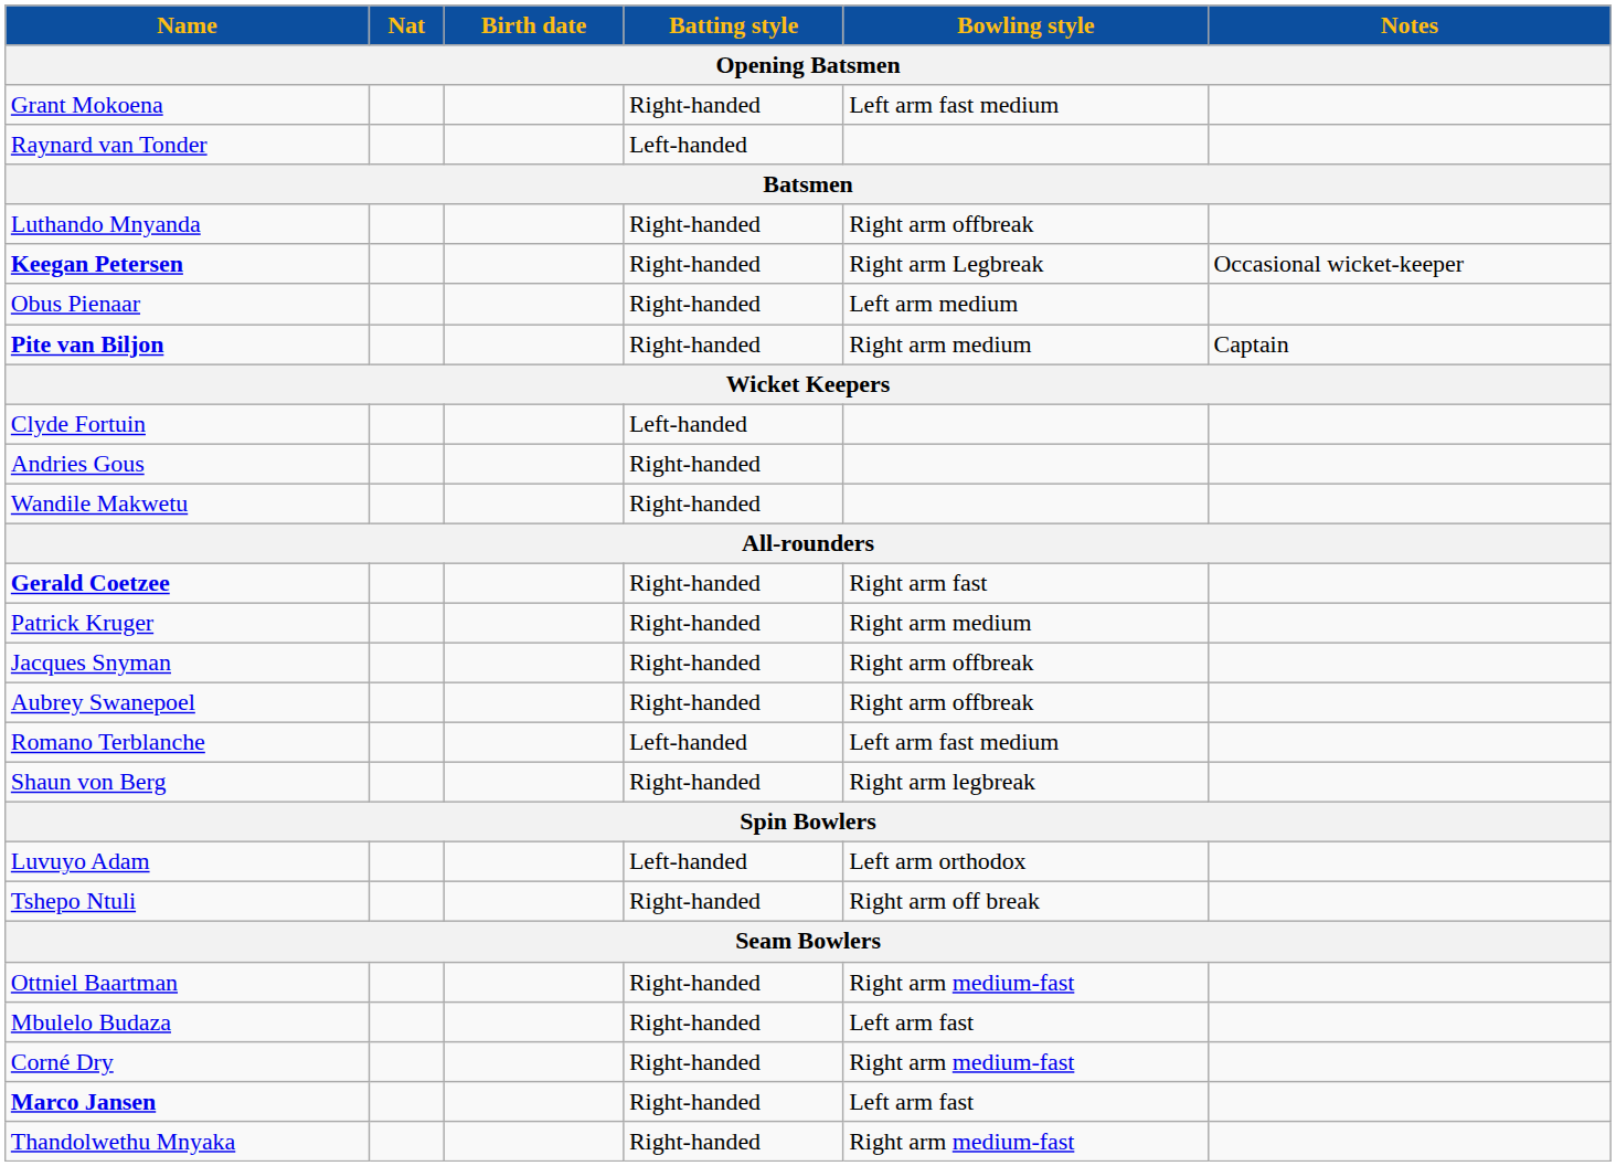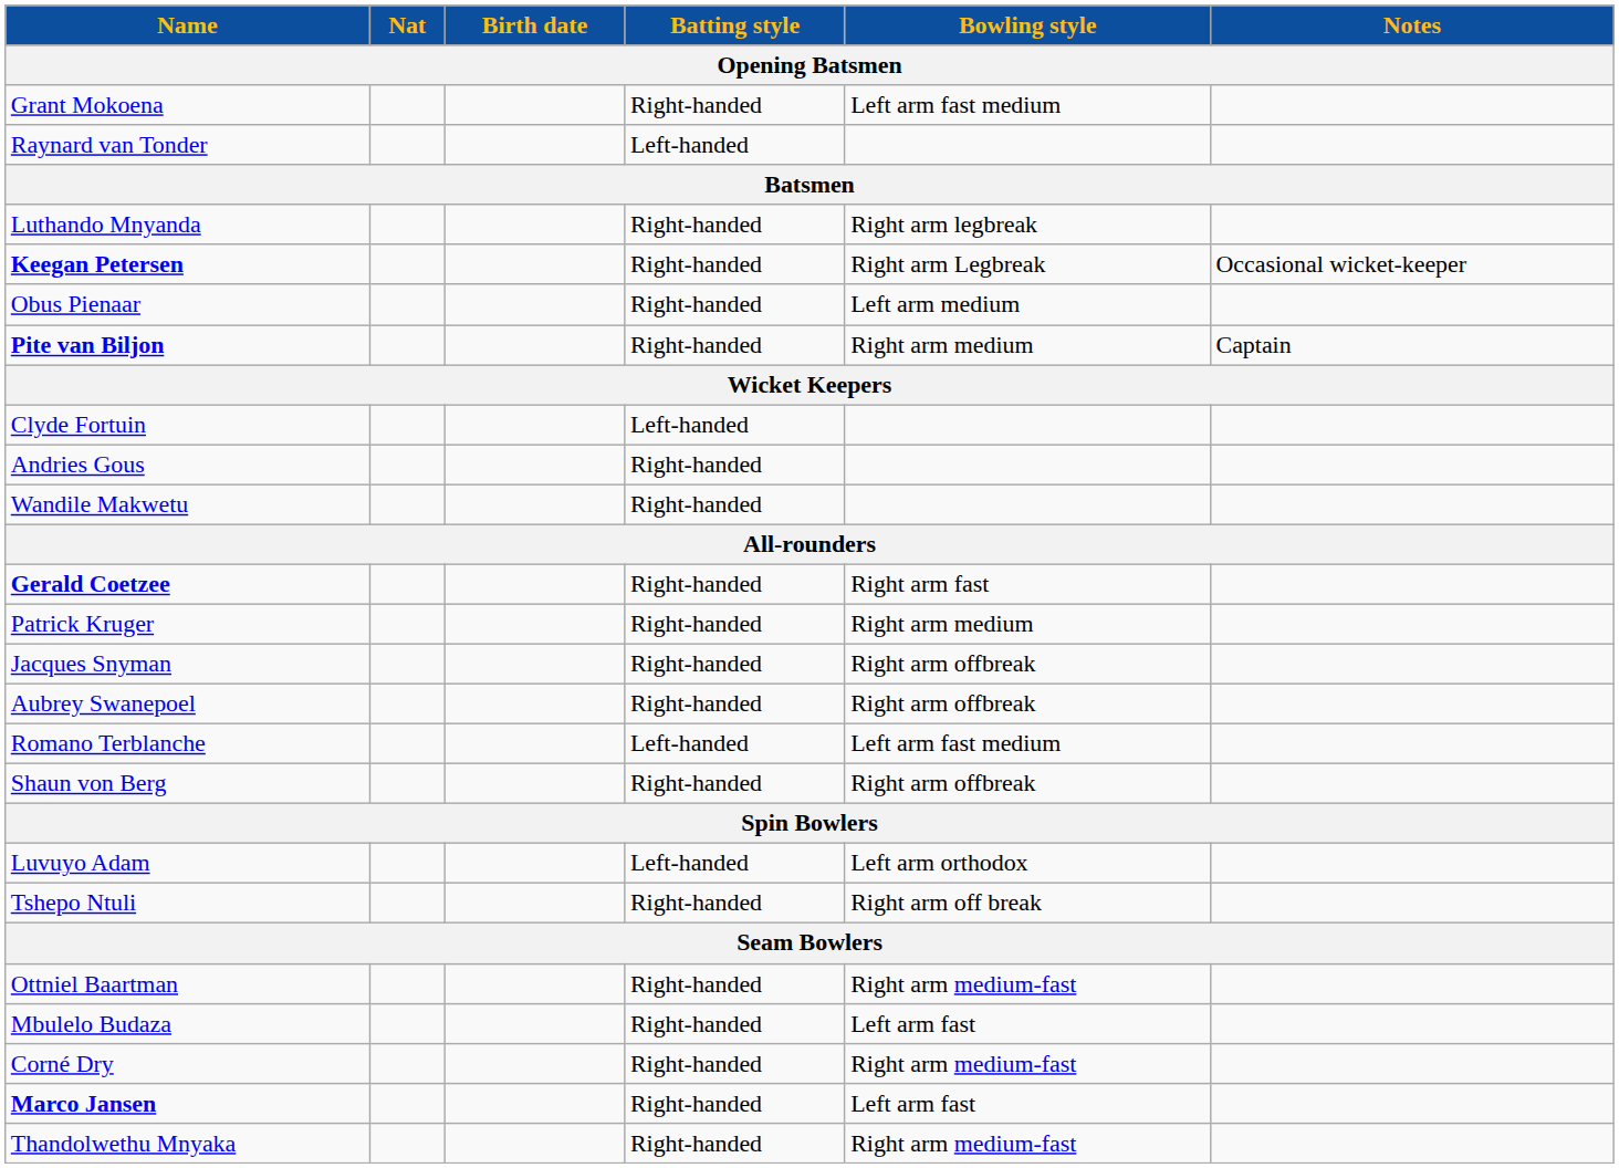 <table class="wikitable"  style="font-size:95%; width:80%;">
 <tr>
 <th style="background:#0C4F9F; color:#FEBD13; text-align:center;">Name</th>
 <th style="background:#0C4F9F; color:#FEBD13; text-align:center;">Nat</th>
 <th style="background:#0C4F9F; color:#FEBD13; text-align:center;">Birth date</th>
 <th style="background:#0C4F9F; color:#FEBD13; text-align:center;">Batting style</th>
 <th style="background:#0C4F9F; color:#FEBD13; text-align:center;">Bowling style</th>
 <th style="background:#0C4F9F; color:#FEBD13; text-align:center;">Notes</th>
 </tr>
 <tr>
 <th colspan="7">Opening Batsmen</th>
 </tr>
 <tr>
 <td><a href='#'>Grant Mokoena</a></td>
 <td style="text-align:center"></td>
 <td></td>
 <td>Right-handed</td>
 <td>Left arm fast medium</td>
 <td></td>
 </tr>
 <tr>
 <td><a href='#'>Raynard van Tonder</a></td>
 <td style="text-align:center"></td>
 <td></td>
 <td>Left-handed</td>
 <td></td>
 <td></td>
 </tr>
 <tr>
 <th colspan="7">Batsmen</th>
 </tr>
 <tr>
 <td><a href='#'>Luthando Mnyanda</a></td>
 <td style="text-align:center"></td>
 <td></td>
 <td>Right-handed</td>
-<td>Right arm offbreak</td>
+<td>Right arm legbreak</td>
 <td></td>
 </tr>
 <tr>
 <td><strong><a href='#'>Keegan Petersen</a></strong></td>
 <td style="text-align:center"></td>
 <td></td>
 <td>Right-handed</td>
 <td>Right arm Legbreak</td>
 <td>Occasional wicket-keeper</td>
 </tr>
 <tr>
 <td><a href='#'>Obus Pienaar</a></td>
 <td style="text-align:center"></td>
 <td></td>
 <td>Right-handed</td>
 <td>Left arm medium</td>
 <td></td>
 </tr>
 <tr>
 <td><strong><a href='#'>Pite van Biljon</a></strong></td>
 <td style="text-align:center"></td>
 <td></td>
 <td>Right-handed</td>
 <td>Right arm medium</td>
 <td>Captain</td>
 </tr>
 <tr>
 <th colspan="7">Wicket Keepers</th>
 </tr>
 <tr>
 <td><a href='#'>Clyde Fortuin</a></td>
 <td style="text-align:center"></td>
 <td></td>
 <td>Left-handed</td>
 <td></td>
 <td></td>
 </tr>
 <tr>
 <td><a href='#'>Andries Gous</a></td>
 <td style="text-align:center"></td>
 <td></td>
 <td>Right-handed</td>
 <td></td>
 <td></td>
 </tr>
 <tr>
 <td><a href='#'>Wandile Makwetu</a></td>
 <td style="text-align:center"></td>
 <td></td>
 <td>Right-handed</td>
 <td></td>
 <td></td>
 </tr>
 <tr>
 <th colspan="7">All-rounders</th>
 </tr>
 <tr>
 <td><strong><a href='#'>Gerald Coetzee</a></strong></td>
 <td style="text-align:center"></td>
 <td></td>
 <td>Right-handed</td>
 <td>Right arm fast</td>
 <td></td>
 </tr>
 <tr>
 <td><a href='#'>Patrick Kruger</a></td>
 <td style="text-align:center"></td>
 <td></td>
 <td>Right-handed</td>
 <td>Right arm medium</td>
 <td></td>
 </tr>
 <tr>
 <td><a href='#'>Jacques Snyman</a></td>
 <td style="text-align:center"></td>
 <td></td>
 <td>Right-handed</td>
 <td>Right arm offbreak</td>
 <td></td>
 </tr>
 <tr>
 <td><a href='#'>Aubrey Swanepoel</a></td>
 <td style="text-align:center"></td>
 <td></td>
 <td>Right-handed</td>
 <td>Right arm offbreak</td>
 <td></td>
 </tr>
 <tr>
 <td><a href='#'>Romano Terblanche</a></td>
 <td style="text-align:center"></td>
 <td></td>
 <td>Left-handed</td>
 <td>Left arm fast medium</td>
 <td></td>
 </tr>
 <tr>
 <td><a href='#'>Shaun von Berg</a></td>
 <td style="text-align:center"></td>
 <td></td>
 <td>Right-handed</td>
-<td>Right arm legbreak</td>
+<td>Right arm offbreak</td>
 <td></td>
 </tr>
 <tr>
 <th colspan="7">Spin Bowlers</th>
 </tr>
 <tr>
 <td><a href='#'>Luvuyo Adam</a></td>
 <td style="text-align:center"></td>
 <td></td>
 <td>Left-handed</td>
 <td>Left arm orthodox</td>
 <td></td>
 </tr>
 <tr>
 <td><a href='#'>Tshepo Ntuli</a></td>
 <td style="text-align:center"></td>
 <td></td>
 <td>Right-handed</td>
 <td>Right arm off break</td>
 <td></td>
 </tr>
 <tr>
 <th colspan="7">Seam Bowlers</th>
 </tr>
 <tr>
 <td><a href='#'>Ottniel Baartman</a></td>
 <td style="text-align:center"></td>
 <td></td>
 <td>Right-handed</td>
 <td>Right arm <a href='#'>medium-fast</a></td>
 <td></td>
 </tr>
 <tr>
 <td><a href='#'>Mbulelo Budaza</a></td>
 <td style="text-align:center"></td>
 <td></td>
 <td>Right-handed</td>
 <td>Left arm fast</td>
 <td></td>
 </tr>
 <tr>
 <td><a href='#'>Corné Dry</a></td>
 <td style="text-align:center"></td>
 <td></td>
 <td>Right-handed</td>
 <td>Right arm <a href='#'>medium-fast</a></td>
 <td></td>
 </tr>
 <tr>
 <td><strong><a href='#'>Marco Jansen</a></strong></td>
 <td style="text-align:center"></td>
 <td></td>
 <td>Right-handed</td>
 <td>Left arm fast</td>
 <td></td>
 </tr>
 <tr>
 <td><a href='#'>Thandolwethu Mnyaka</a></td>
 <td style="text-align:center"></td>
 <td></td>
 <td>Right-handed</td>
 <td>Right arm <a href='#'>medium-fast</a></td>
 <td></td>
 </tr>
 </table>
